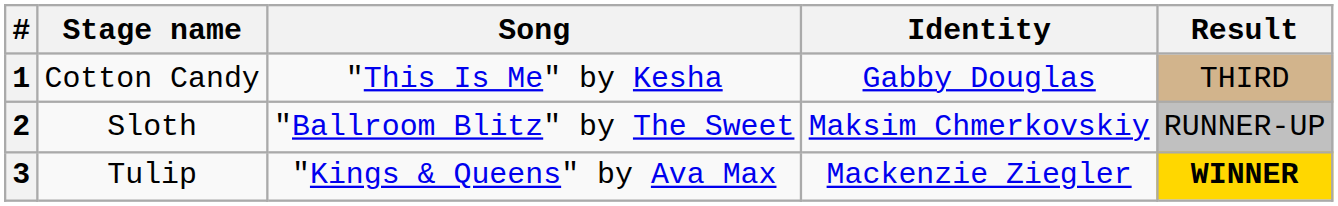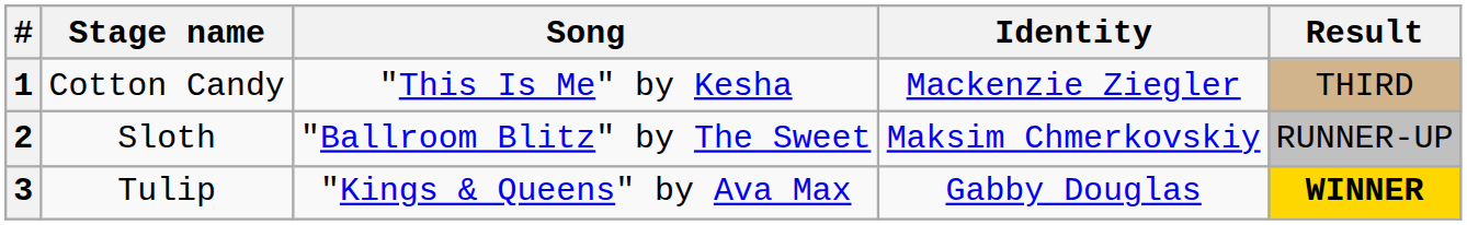 <table class="wikitable plainrowheaders" style="text-align: center;">
 <tr>
 <th>#</th>
 <th>Stage name</th>
 <th>Song</th>
 <th>Identity</th>
 <th colspan=2>Result</th>
 </tr>
 <tr>
 <th>1</th>
 <td>Cotton Candy</td>
 <td>"<a href='#'>This Is Me</a>" by <a href='#'>Kesha</a></td>
-<td><a href='#'>Gabby Douglas</a></td>
+<td><a href='#'>Mackenzie Ziegler</a></td>
 <td bgcolor=tan>THIRD</td>
 </tr>
 <tr>
 <th>2</th>
 <td>Sloth</td>
 <td>"<a href='#'>Ballroom Blitz</a>" by <a href='#'>The Sweet</a></td>
 <td><a href='#'>Maksim Chmerkovskiy</a></td>
 <td bgcolor=silver>RUNNER-UP</td>
 </tr>
 <tr>
 <th>3</th>
 <td>Tulip</td>
 <td>"<a href='#'>Kings & Queens</a>" by <a href='#'>Ava Max</a></td>
-<td><a href='#'>Mackenzie Ziegler</a></td>
+<td><a href='#'>Gabby Douglas</a></td>
 <td bgcolor=gold><strong>WINNER</strong></td>
 </tr>
 </table>
